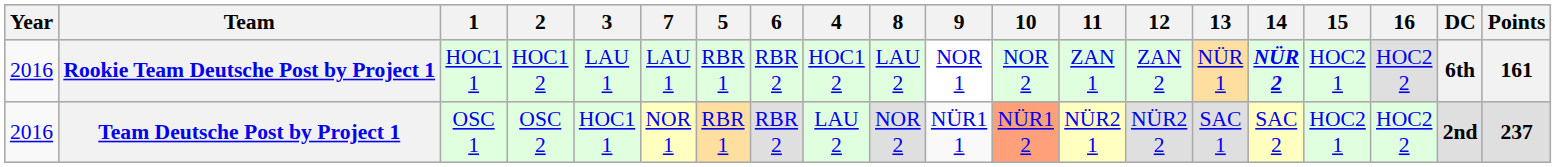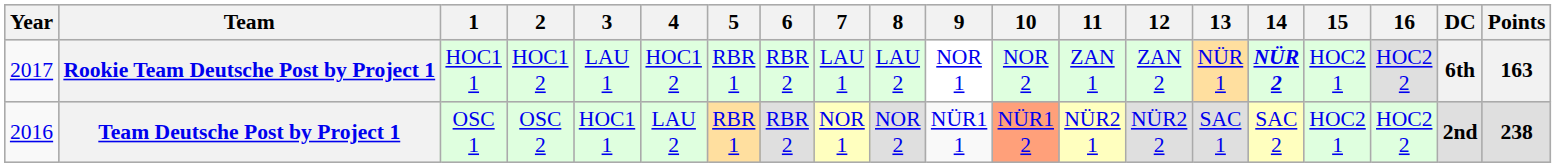 <table class="wikitable" style="text-align:center; font-size:85%">
 <tr>
 <th>Year</th>
 <th>Team</th>
 <th>1</th>
 <th>2</th>
 <th>3</th>
-<th>7</th>
+<th>4</th>
 <th>5</th>
 <th>6</th>
-<th>4</th>
+<th>7</th>
 <th>8</th>
 <th>9</th>
 <th>10</th>
 <th>11</th>
 <th>12</th>
 <th>13</th>
 <th>14</th>
 <th>15</th>
 <th>16</th>
 <th>DC</th>
 <th>Points</th>
 </tr>
 <tr>
-<td><a href='#'>2016</a></td>
+<td><a href='#'>2017</a></td>
 <th nowrap><a href='#'>Rookie Team Deutsche Post by Project 1</a></th>
 <td style="background:#DFFFDF;"><a href='#'>HOC1<br>1</a><br></td>
 <td style="background:#DFFFDF;"><a href='#'>HOC1<br>2</a><br></td>
 <td style="background:#DFFFDF;"><a href='#'>LAU<br>1</a><br></td>
-<td style="background:#DFFFDF;"><a href='#'>LAU<br>1</a><br></td>
+<td style="background:#DFFFDF;"><a href='#'>HOC1<br>2</a><br></td>
 <td style="background:#DFFFDF;"><a href='#'>RBR<br>1</a><br></td>
 <td style="background:#DFFFDF;"><a href='#'>RBR<br>2</a><br></td>
-<td style="background:#DFFFDF;"><a href='#'>HOC1<br>2</a><br></td>
+<td style="background:#DFFFDF;"><a href='#'>LAU<br>1</a><br></td>
 <td style="background:#DFFFDF;"><a href='#'>LAU<br>2</a><br></td>
 <td style="background:#FFFFFF;"><a href='#'>NOR<br>1</a><br></td>
 <td style="background:#DFFFDF;"><a href='#'>NOR<br>2</a><br></td>
 <td style="background:#DFFFDF;"><a href='#'>ZAN<br>1</a><br></td>
 <td style="background:#DFFFDF;"><a href='#'>ZAN<br>2</a><br></td>
 <td style="background:#FFDF9F;"><a href='#'>NÜR<br>1</a><br></td>
 <td style="background:#DFFFDF;"><strong><em><a href='#'>NÜR<br>2</a></em><br></strong></td>
 <td style="background:#DFFFDF;"><a href='#'>HOC2<br>1</a><br></td>
 <td style="background:#DFDFDF;"><a href='#'>HOC2<br>2</a><br></td>
 <th>6th</th>
-<th>161</th>
+<th>163</th>
 </tr>
 <tr>
 <td><a href='#'>2016</a></td>
 <th nowrap><a href='#'>Team Deutsche Post by Project 1</a></th>
 <td style="background:#DFFFDF;"><a href='#'>OSC<br>1</a><br></td>
 <td style="background:#DFFFDF;"><a href='#'>OSC<br>2</a><br></td>
 <td style="background:#DFFFDF;"><a href='#'>HOC1<br>1</a><br></td>
-<td style="background:#FFFFBF;"><a href='#'>NOR<br>1</a><br></td>
+<td style="background:#DFFFDF;"><a href='#'>LAU<br>2</a><br></td>
 <td style="background:#FFDF9F;"><a href='#'>RBR<br>1</a><br></td>
 <td style="background:#DFDFDF;"><a href='#'>RBR<br>2</a><br></td>
-<td style="background:#DFFFDF;"><a href='#'>LAU<br>2</a><br></td>
+<td style="background:#FFFFBF;"><a href='#'>NOR<br>1</a><br></td>
 <td style="background:#DFDFDF;"><a href='#'>NOR<br>2</a><br></td>
 <td><a href='#'>NÜR1<br>1</a></td>
 <td style="background: lightsalmon;"><a href='#'>NÜR1<br>2</a></td>
 <td style="background:#FFFFBF;"><a href='#'>NÜR2<br>1</a><br></td>
 <td style="background:#DFDFDF;"><a href='#'>NÜR2<br>2</a><br></td>
 <td style="background:#DFDFDF;"><a href='#'>SAC<br>1</a><br></td>
 <td style="background:#FFFFBF;"><a href='#'>SAC<br>2</a><br></td>
 <td style="background:#DFFFDF;"><a href='#'>HOC2<br>1</a><br></td>
 <td style="background:#DFFFDF;"><a href='#'>HOC2<br>2</a><br></td>
 <th style="background:#DFDFDF;">2nd</th>
-<th style="background:#DFDFDF;">237</th>
+<th style="background:#DFDFDF;">238</th>
 </tr>
 </table>
